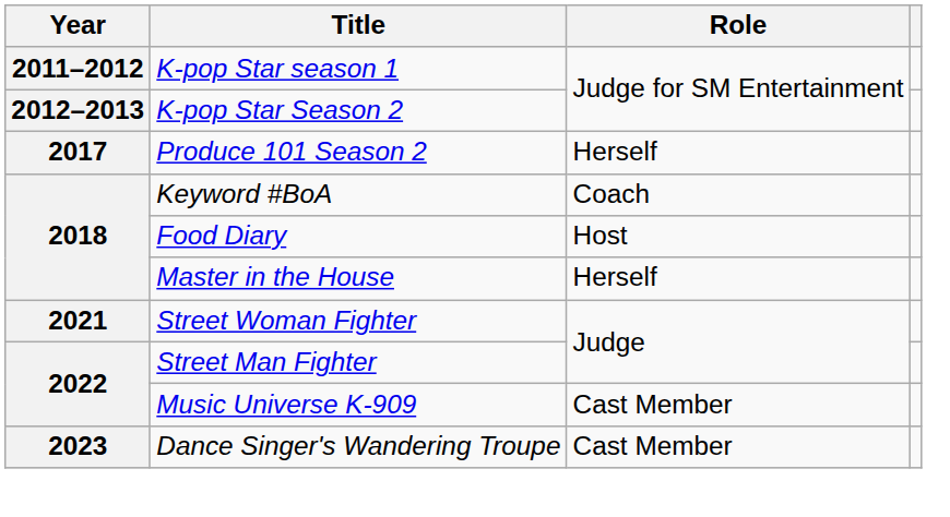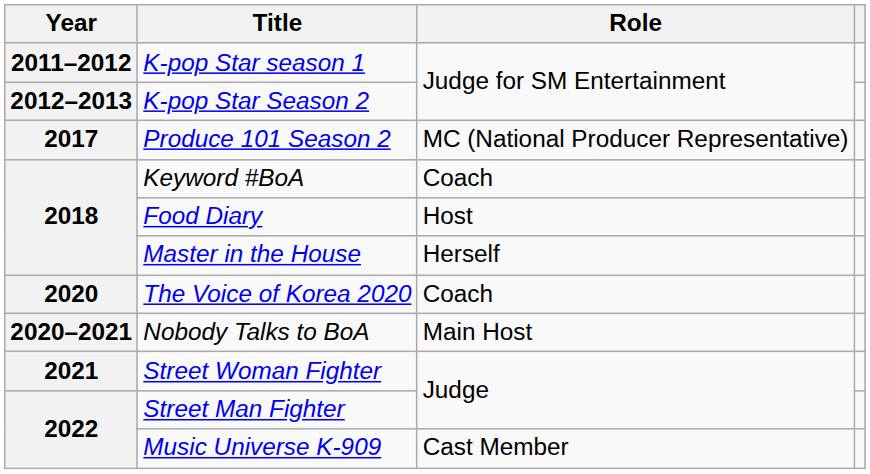 <table class="wikitable plainrowheaders">
 <tr>
 <th scope="col">Year</th>
 <th scope="col">Title</th>
 <th scope="col">Role</th>
 <th scope="col" class="unsortable"></th>
 </tr>
 <tr>
 <th scope=row>2011–2012</th>
 <td><em><a href='#'>K-pop Star season 1</a></em></td>
 <td rowspan="2">Judge for SM Entertainment</td>
 <td></td>
 </tr>
 <tr>
 <th scope=row>2012–2013</th>
 <td><em><a href='#'>K-pop Star Season 2</a></em></td>
 <td></td>
 </tr>
 <tr>
 <th scope=row>2017</th>
 <td><em><a href='#'>Produce 101 Season 2</a></em></td>
-<td>Herself</td>
+<td>MC (National Producer Representative)</td>
 <td></td>
 </tr>
 <tr>
 <th scope=row rowspan="3">2018</th>
 <td><em>Keyword #BoA</em></td>
 <td>Coach</td>
 <td></td>
 </tr>
 <tr>
 <td><em><a href='#'>Food Diary</a></em></td>
 <td>Host</td>
 <td></td>
 </tr>
 <tr>
 <td><em><a href='#'>Master in the House</a></em></td>
 <td>Herself</td>
 <td></td>
 </tr>
 <tr>
+<th scope=row>2020</th>
+<td><em><a href='#'>The Voice of Korea 2020</a></em></td>
+<td>Coach</td>
+<td></td>
+</tr>
+<tr>
+<th scope=row>2020–2021</th>
+<td><em>Nobody Talks to BoA</em></td>
+<td>Main Host</td>
+<td></td>
+</tr>
+<tr>
 <th scope=row>2021</th>
 <td><em><a href='#'>Street Woman Fighter</a></em></td>
 <td rowspan="2">Judge</td>
 <td></td>
 </tr>
 <tr>
 <th scope="row" rowspan="2">2022</th>
 <td><em><a href='#'>Street Man Fighter</a></em></td>
 <td></td>
 </tr>
 <tr>
 <td><em><a href='#'>Music Universe K-909</a></em></td>
 <td>Cast Member</td>
 <td></td>
 </tr>
-<tr>
-<th scope="row">2023</th>
-<td><em>Dance Singer's Wandering Troupe</em></td>
-<td>Cast Member</td>
-<td></td>
-</tr>
 </table>
